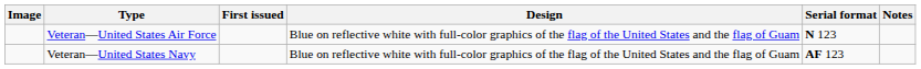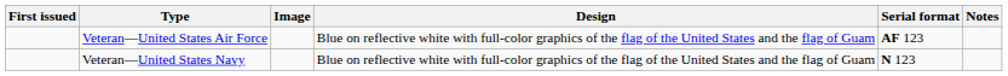 <table class=wikitable>
 <tr>
+<th>First issued</th>
+<th>Type</th>
 <th>Image</th>
-<th>Type</th>
-<th>First issued</th>
 <th>Design</th>
 <th>Serial format</th>
 <th>Notes</th>
 </tr>
 <tr>
 <td></td>
 <td><a href='#'>Veteran</a>—<a href='#'>United States Air Force</a></td>
 <td></td>
 <td>Blue on reflective white with full-color graphics of the <a href='#'>flag of the United States</a> and the <a href='#'>flag of Guam</a></td>
-<td><strong>N</strong> 123</td>
+<td><strong>AF</strong> 123</td>
 <td></td>
 </tr>
 <tr>
 <td></td>
 <td>Veteran—<a href='#'>United States Navy</a></td>
 <td></td>
 <td>Blue on reflective white with full-color graphics of the flag of the United States and the flag of Guam</td>
-<td><strong>AF</strong> 123</td>
+<td><strong>N</strong> 123</td>
 <td></td>
 </tr>
 </table>
